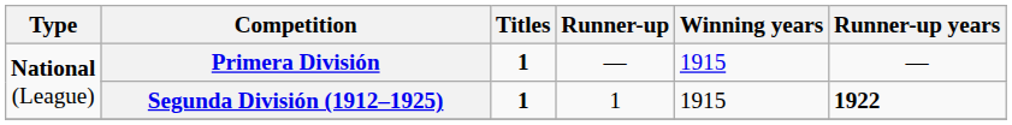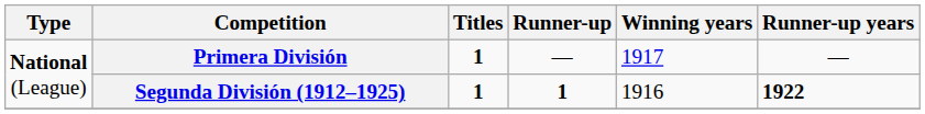 <table class="wikitable plainrowheaders" style="font-size:95%; text-align:center;">
 <tr>
 <th>Type</th>
 <th width=250px>Competition</th>
 <th>Titles</th>
 <th>Runner-up</th>
 <th>Winning years</th>
 <th>Runner-up years</th>
 </tr>
 <tr>
 <td rowspan=2><strong>National</strong><br>(League)</td>
 <th scope=col><a href='#'>Primera División</a></th>
 <td><strong>1</strong></td>
 <td style="text-align:center;">—</td>
-<td align="left"><a href='#'>1915</a></td>
+<td align="left"><a href='#'>1917</a></td>
 <td style="text-align:center;">—</td>
 </tr>
 <tr>
 <th scope=col><a href='#'>Segunda División (1912–1925)</a></th>
 <td><strong>1</strong></td>
-<td>1</td>
-<td align="left">1915</td>
+<td><strong>1</strong></td>
+<td align="left">1916</td>
 <td align="left"><strong>1922</strong></td>
 </tr>
 <tr>
 </tr>
 </table>
